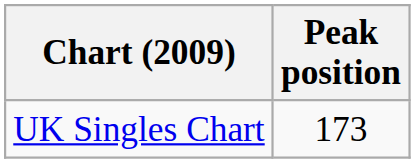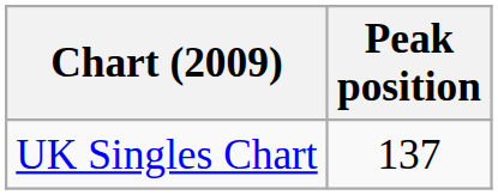 <table class="wikitable sortable">
 <tr>
 <th>Chart (2009)</th>
 <th>Peak<br>position</th>
 </tr>
 <tr>
 <td><a href='#'>UK Singles Chart</a></td>
-<td align="center">173</td>
+<td align="center">137</td>
 </tr>
 </table>
